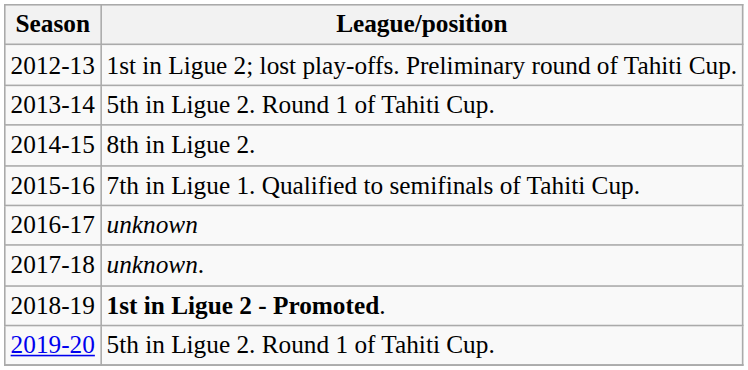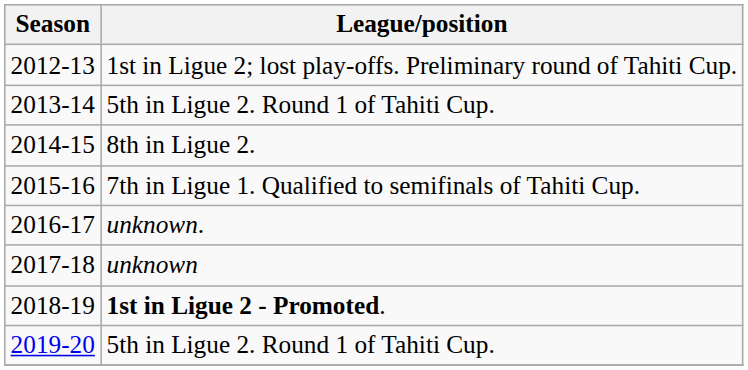 <table class="wikitable sortable">
 <tr>
 <th>Season</th>
 <th>League/position</th>
 </tr>
 <tr>
 <td>2012-13</td>
 <td>1st in Ligue 2; lost play-offs. Preliminary round of Tahiti Cup.</td>
 </tr>
 <tr>
 <td>2013-14</td>
 <td>5th in Ligue 2. Round 1 of Tahiti Cup.</td>
 </tr>
 <tr>
 <td>2014-15</td>
 <td>8th in Ligue 2.</td>
 </tr>
 <tr>
 <td>2015-16</td>
 <td>7th in Ligue 1. Qualified to semifinals of Tahiti Cup.</td>
 </tr>
 <tr>
 <td>2016-17</td>
-<td><em>unknown</em></td>
+<td><em>unknown</em>.</td>
 </tr>
 <tr>
 <td>2017-18</td>
-<td><em>unknown</em>.</td>
+<td><em>unknown</em></td>
 </tr>
 <tr>
 <td>2018-19</td>
 <td><strong>1st in Ligue 2 - Promoted</strong>.</td>
 </tr>
 <tr>
 <td><a href='#'>2019-20</a></td>
 <td>5th in Ligue 2. Round 1 of Tahiti Cup.</td>
 </tr>
 <tr>
 </tr>
 </table>
